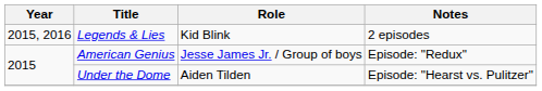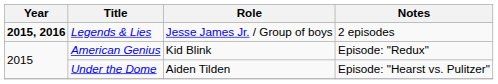 <table class="wikitable plainrowheaders sortable">
 <tr>
 <th scope="col">Year</th>
 <th scope="col">Title</th>
 <th scope="col">Role</th>
 <th scope="col" class="unsortable">Notes</th>
 </tr>
 <tr>
-<td>2015, 2016</td>
+<td><strong>2015, 2016</strong></td>
 <td><em><a href='#'>Legends & Lies</a></em></td>
-<td>Kid Blink</td>
+<td><a href='#'>Jesse James Jr.</a> / Group of boys</td>
 <td>2 episodes</td>
 </tr>
 <tr>
 <td rowspan="2">2015</td>
 <td><em><a href='#'>American Genius</a></em></td>
-<td><a href='#'>Jesse James Jr.</a> / Group of boys</td>
+<td>Kid Blink</td>
 <td>Episode: "Redux"</td>
 </tr>
 <tr>
 <td><em><a href='#'>Under the Dome</a></em></td>
 <td>Aiden Tilden</td>
 <td>Episode: "Hearst vs. Pulitzer"</td>
 </tr>
 <tr>
 </tr>
 </table>
